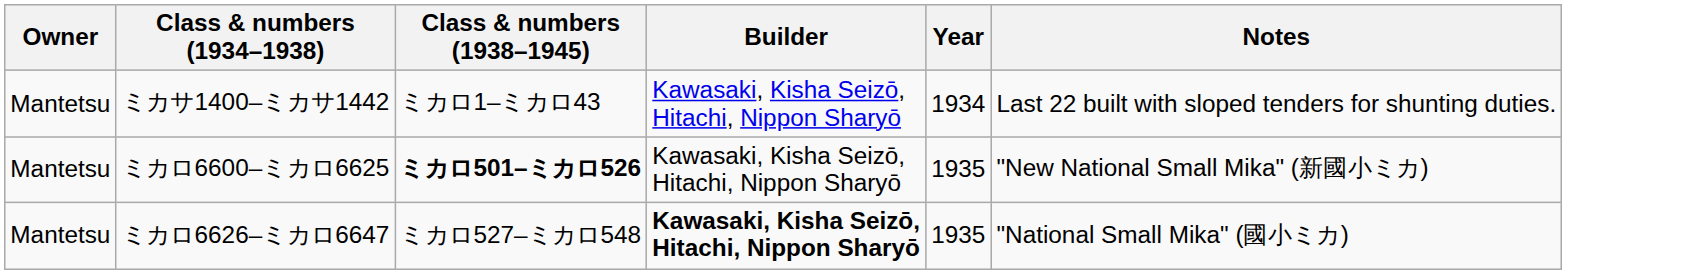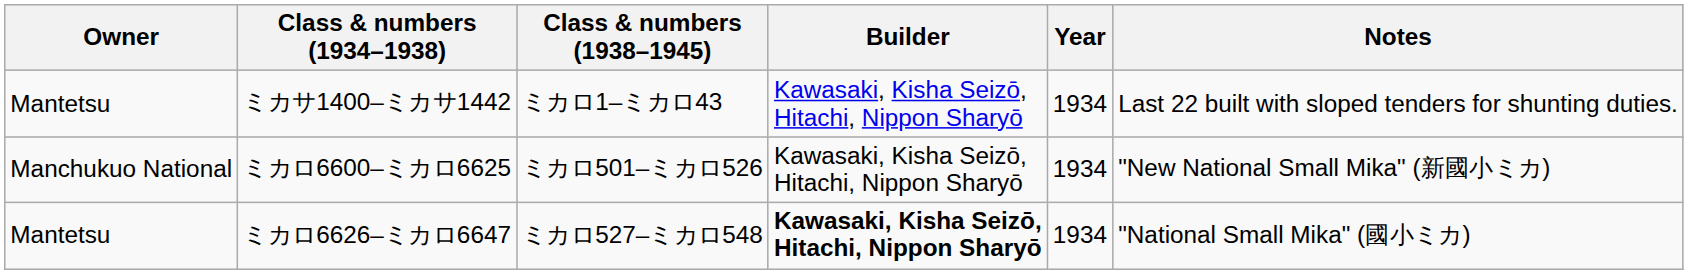 <table class="wikitable">
 <tr>
 <th>Owner</th>
 <th>Class & numbers<br>(1934–1938)</th>
 <th>Class & numbers<br>(1938–1945)</th>
 <th>Builder</th>
 <th>Year</th>
 <th>Notes</th>
 </tr>
 <tr>
 <td>Mantetsu</td>
 <td>ミカサ1400–ミカサ1442</td>
 <td>ミカロ1–ミカロ43</td>
 <td><a href='#'>Kawasaki</a>, <a href='#'>Kisha Seizō</a>,<br><a href='#'>Hitachi</a>, <a href='#'>Nippon Sharyō</a></td>
 <td>1934</td>
 <td>Last 22 built with sloped tenders for shunting duties.</td>
 </tr>
 <tr>
-<td>Mantetsu</td>
+<td>Manchukuo National</td>
 <td>ミカロ6600–ミカロ6625</td>
-<td><strong>ミカロ501–ミカロ526</strong></td>
+<td>ミカロ501–ミカロ526</td>
 <td>Kawasaki, Kisha Seizō,<br>Hitachi, Nippon Sharyō</td>
-<td>1935</td>
+<td>1934</td>
 <td>"New National Small Mika" (新國小ミカ)</td>
 </tr>
 <tr>
 <td>Mantetsu</td>
 <td>ミカロ6626–ミカロ6647</td>
 <td>ミカロ527–ミカロ548</td>
 <td><strong>Kawasaki, Kisha Seizō,<br>Hitachi, Nippon Sharyō</strong></td>
-<td>1935</td>
+<td>1934</td>
 <td>"National Small Mika" (國小ミカ)</td>
 </tr>
 </table>
